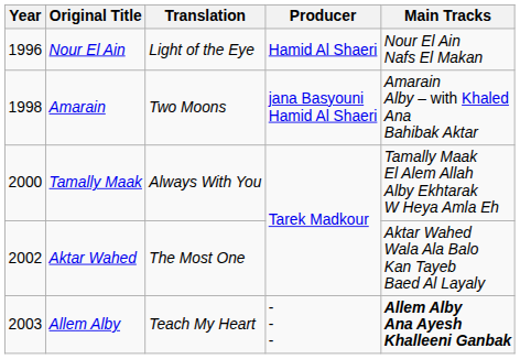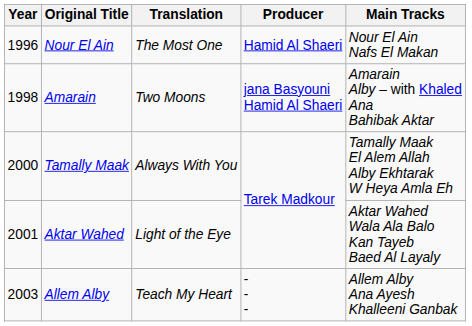 <table class="wikitable sortable" border="2">
 <tr>
 <th scope="col">Year</th>
 <th scope="col">Original Title</th>
 <th scope="col">Translation</th>
 <th scope="col">Producer</th>
 <th scope="col">Main Tracks</th>
 </tr>
 <tr>
 <td>1996</td>
 <td><em><a href='#'>Nour El Ain</a></em></td>
-<td><em>Light of the Eye</em></td>
+<td><em>The Most One</em></td>
 <td><a href='#'>Hamid Al Shaeri</a></td>
 <td><em>Nour El Ain</em><br><em>Nafs El Makan</em></td>
 </tr>
 <tr>
 <td>1998</td>
 <td><em><a href='#'>Amarain</a></em></td>
 <td><em>Two Moons</em></td>
 <td><a href='#'>jana Basyouni</a><br><a href='#'>Hamid Al Shaeri</a><br></td>
 <td><em>Amarain</em><br><em>Alby</em> – with <a href='#'>Khaled</a><br><em>Ana</em><br><em>Bahibak Aktar</em></td>
 </tr>
 <tr>
 <td>2000</td>
 <td><em><a href='#'>Tamally Maak</a></em></td>
 <td><em>Always With You</em></td>
 <td rowspan="2"><a href='#'>Tarek Madkour</a></td>
 <td><em>Tamally Maak</em><br><em>El Alem Allah</em><br><em>Alby Ekhtarak</em><br><em>W Heya Amla Eh</em></td>
 </tr>
 <tr>
-<td>2002</td>
+<td>2001</td>
 <td><em><a href='#'>Aktar Wahed</a></em></td>
-<td><em>The Most One</em></td>
+<td><em>Light of the Eye</em></td>
 <td><em>Aktar Wahed</em><br><em>Wala Ala Balo</em><br><em>Kan Tayeb</em><br><em>Baed Al Layaly</em></td>
 </tr>
 <tr>
 <td>2003</td>
 <td><em><a href='#'>Allem Alby</a></em></td>
 <td><em>Teach My Heart</em></td>
 <td>- <br>- <br>- </td>
-<td><strong><em>Allem Alby</em><br><em>Ana Ayesh</em><br><em>Khalleeni Ganbak</em></strong></td>
+<td><em>Allem Alby</em><br><em>Ana Ayesh</em><br><em>Khalleeni Ganbak</em></td>
 </tr>
 </table>
